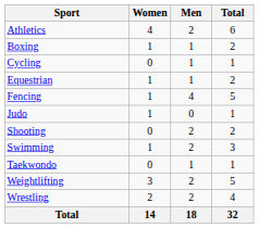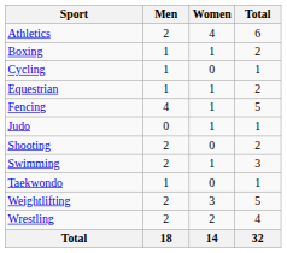 <table class="wikitable sortable" style="text-align:center;">
 <tr>
 <th width=180>Sport</th>
+<th width=55>Men</th>
 <th width=55>Women</th>
-<th width=55>Men</th>
 <th width=55>Total</th>
 </tr>
 <tr>
 <td align=left><a href='#'>Athletics</a></td>
+<td>2</td>
 <td>4</td>
-<td>2</td>
 <td>6</td>
 </tr>
 <tr>
 <td align=left><a href='#'>Boxing</a></td>
 <td>1</td>
 <td>1</td>
 <td>2</td>
 </tr>
 <tr>
 <td align=left><a href='#'>Cycling</a></td>
+<td>1</td>
 <td>0</td>
-<td>1</td>
 <td>1</td>
 </tr>
 <tr>
 <td align=left><a href='#'>Equestrian</a></td>
 <td>1</td>
 <td>1</td>
 <td>2</td>
 </tr>
 <tr>
 <td align=left><a href='#'>Fencing</a></td>
+<td>4</td>
 <td>1</td>
-<td>4</td>
 <td>5</td>
 </tr>
 <tr>
 <td align=left><a href='#'>Judo</a></td>
+<td>0</td>
+<td>1</td>
+<td>1</td>
+</tr>
+<tr>
+<td align=left><a href='#'>Shooting</a></td>
+<td>2</td>
+<td>0</td>
+<td>2</td>
+</tr>
+<tr>
+<td align=left><a href='#'>Swimming</a></td>
+<td>2</td>
+<td>1</td>
+<td>3</td>
+</tr>
+<tr>
+<td align=left><a href='#'>Taekwondo</a></td>
 <td>1</td>
 <td>0</td>
 <td>1</td>
 </tr>
 <tr>
-<td align=left><a href='#'>Shooting</a></td>
-<td>0</td>
-<td>2</td>
-<td>2</td>
-</tr>
-<tr>
-<td align=left><a href='#'>Swimming</a></td>
-<td>1</td>
+<td align=left><a href='#'>Weightlifting</a></td>
 <td>2</td>
 <td>3</td>
-</tr>
-<tr>
-<td align=left><a href='#'>Taekwondo</a></td>
-<td>0</td>
-<td>1</td>
-<td>1</td>
-</tr>
-<tr>
-<td align=left><a href='#'>Weightlifting</a></td>
-<td>3</td>
-<td>2</td>
 <td>5</td>
 </tr>
 <tr>
 <td align=left><a href='#'>Wrestling</a></td>
 <td>2</td>
 <td>2</td>
 <td>4</td>
 </tr>
 <tr>
 <th>Total</th>
+<th>18</th>
 <th>14</th>
-<th>18</th>
 <th>32</th>
 </tr>
 </table>
